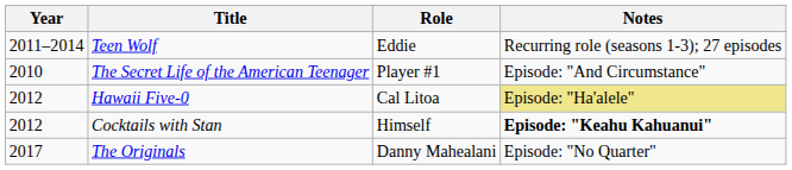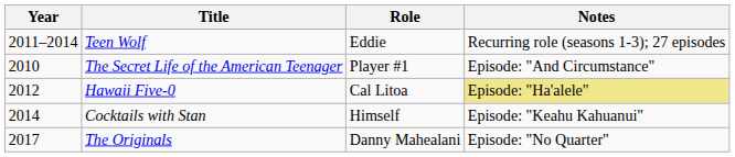 <table class="wikitable sortable">
 <tr>
 <th>Year</th>
 <th>Title</th>
 <th>Role</th>
 <th class="unsortable">Notes</th>
 </tr>
 <tr>
 <td>2011–2014</td>
 <td><em><a href='#'>Teen Wolf</a></em></td>
 <td>Eddie</td>
 <td>Recurring role (seasons 1-3); 27 episodes</td>
 </tr>
 <tr>
 <td>2010</td>
 <td><em><a href='#'>The Secret Life of the American Teenager</a></em></td>
 <td>Player #1</td>
 <td>Episode: "And Circumstance"</td>
 </tr>
 <tr>
 <td>2012</td>
 <td><em><a href='#'>Hawaii Five-0</a></em></td>
 <td>Cal Litoa</td>
 <td style="background: khaki;">Episode: "Ha'alele"</td>
 </tr>
 <tr>
-<td>2012</td>
+<td>2014</td>
 <td><em>Cocktails with Stan</em></td>
 <td>Himself</td>
-<td><strong>Episode: "Keahu Kahuanui"</strong></td>
+<td>Episode: "Keahu Kahuanui"</td>
 </tr>
 <tr>
 <td>2017</td>
 <td><em><a href='#'>The Originals</a></em></td>
 <td>Danny Mahealani</td>
 <td>Episode: "No Quarter"</td>
 </tr>
 </table>
